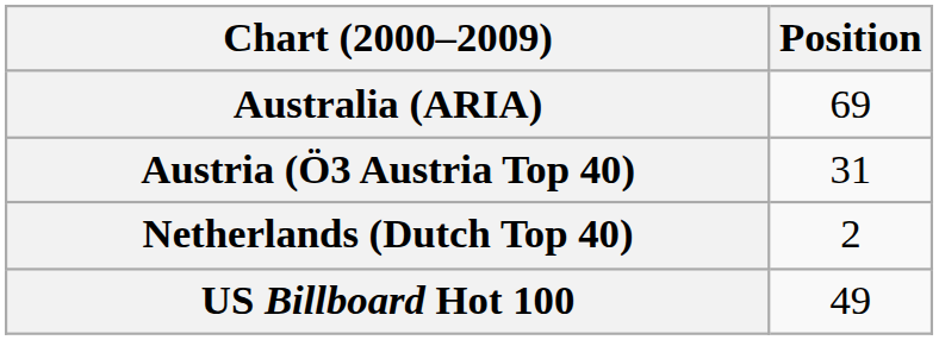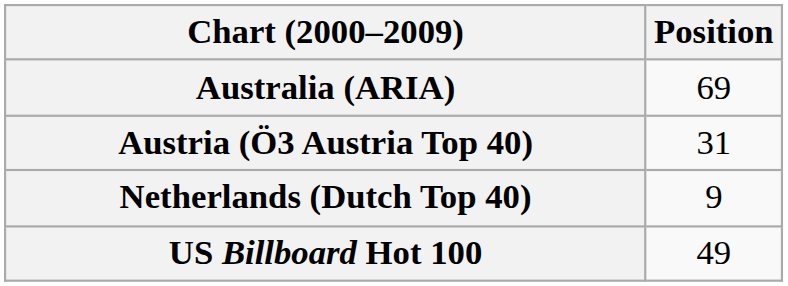 <table class="wikitable sortable plainrowheaders" style="text-align:center">
 <tr>
 <th scope="col" style="width:18em;">Chart (2000–2009)</th>
 <th scope="col">Position</th>
 </tr>
 <tr>
 <th scope="row">Australia (ARIA)</th>
 <td>69</td>
 </tr>
 <tr>
 <th scope="row">Austria (Ö3 Austria Top 40)</th>
 <td>31</td>
 </tr>
 <tr>
 <th scope="row">Netherlands (Dutch Top 40)</th>
-<td>2</td>
+<td>9</td>
 </tr>
 <tr>
 <th scope="row">US <em>Billboard</em> Hot 100</th>
 <td>49</td>
 </tr>
 </table>
